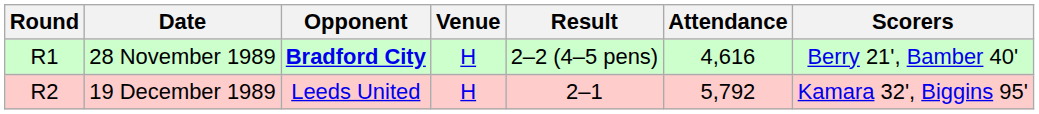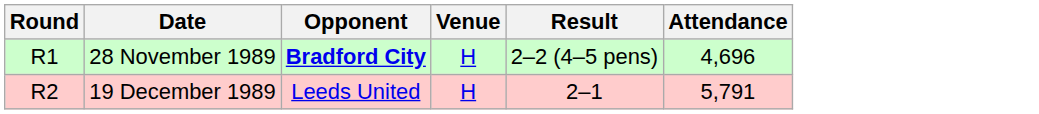 <table class="wikitable" style="font-size:100%; text-align:center">
 <tr>
 <th>Round</th>
 <th>Date</th>
 <th>Opponent</th>
 <th>Venue</th>
 <th>Result</th>
 <th>Attendance</th>
-<th>Scorers</th>
 </tr>
 <tr style="background-color: #CCFFCC;">
 <td>R1</td>
 <td>28 November 1989</td>
 <td><strong><a href='#'>Bradford City</a></strong></td>
 <td><a href='#'>H</a></td>
 <td>2–2 (4–5 pens)</td>
-<td>4,616</td>
-<td><a href='#'>Berry</a> 21', <a href='#'>Bamber</a> 40'</td>
+<td>4,696</td>
 </tr>
 <tr style="background-color: #FFCCCC;">
 <td>R2</td>
 <td>19 December 1989</td>
 <td><a href='#'>Leeds United</a></td>
 <td><a href='#'>H</a></td>
 <td>2–1</td>
-<td>5,792</td>
-<td><a href='#'>Kamara</a> 32', <a href='#'>Biggins</a> 95'</td>
+<td>5,791</td>
 </tr>
 </table>
